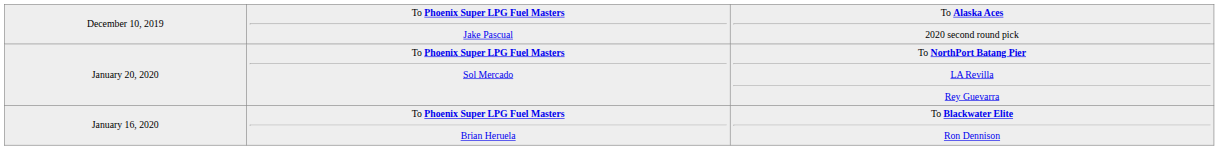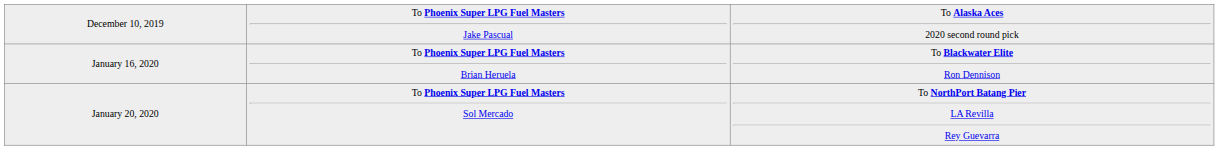 <table border="1" style="border-collapse:collapse; text-align:center; width:100%;"  cellpadding="5">
 <tr style="background:#eee;">
 <td style="width:15%">December 10, 2019</td>
 <td style="width:30%; vertical-align:top;">To <strong><a href='#'>Phoenix Super LPG Fuel Masters</a></strong><hr><a href='#'>Jake Pascual</a></td>
 <td style="width:30%; vertical-align:top;">To <strong><a href='#'>Alaska Aces</a></strong><hr>2020 second round pick</td>
 </tr>
 <tr style="background:#eee;">
+<td style="width:15%">January 16, 2020</td>
+<td style="width:30%; vertical-align:top;">To <strong><a href='#'>Phoenix Super LPG Fuel Masters</a></strong><hr><a href='#'>Brian Heruela</a></td>
+<td style="width:30%; vertical-align:top;">To <strong><a href='#'>Blackwater Elite</a></strong><hr><a href='#'>Ron Dennison</a></td>
+</tr>
+<tr style="background:#eee;">
 <td style="width:15%">January 20, 2020</td>
 <td style="width:30%; vertical-align:top;">To <strong><a href='#'>Phoenix Super LPG Fuel Masters</a></strong><hr><a href='#'>Sol Mercado</a></td>
 <td style="width:30%; vertical-align:top;">To <strong><a href='#'>NorthPort Batang Pier</a></strong><hr><a href='#'>LA Revilla</a><hr><a href='#'>Rey Guevarra</a></td>
 </tr>
-<tr style="background:#eee;">
-<td style="width:15%">January 16, 2020</td>
-<td style="width:30%; vertical-align:top;">To <strong><a href='#'>Phoenix Super LPG Fuel Masters</a></strong><hr><a href='#'>Brian Heruela</a></td>
-<td style="width:30%; vertical-align:top;">To <strong><a href='#'>Blackwater Elite</a></strong><hr><a href='#'>Ron Dennison</a></td>
-</tr>
 </table>
